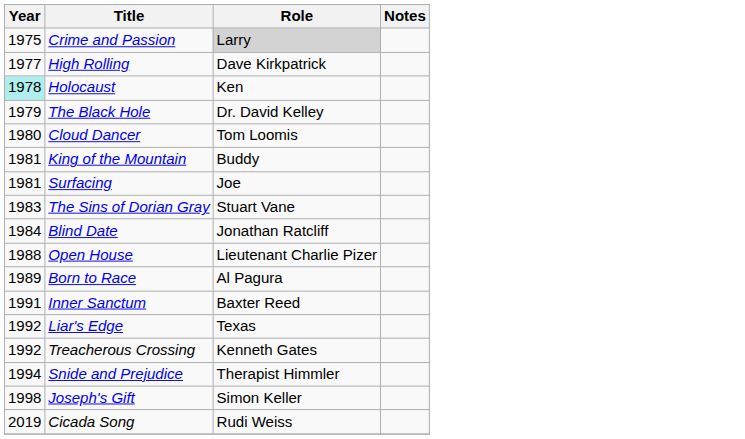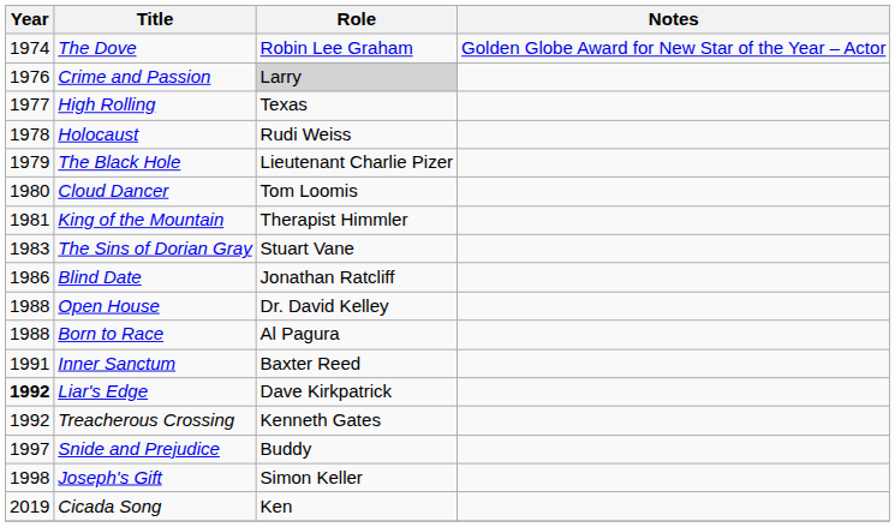 <table class="wikitable sortable">
 <tr>
 <th>Year</th>
 <th>Title</th>
 <th>Role</th>
 <th>Notes</th>
 </tr>
 <tr>
-<td>1975</td>
+<td>1974</td>
+<td><em><a href='#'>The Dove</a></em></td>
+<td><a href='#'>Robin Lee Graham</a></td>
+<td><a href='#'>Golden Globe Award for New Star of the Year – Actor</a></td>
+</tr>
+<tr>
+<td>1976</td>
 <td><em><a href='#'>Crime and Passion</a></em></td>
 <td style="background: lightgrey;">Larry</td>
 <td></td>
 </tr>
 <tr>
 <td>1977</td>
 <td><em><a href='#'>High Rolling</a></em></td>
-<td>Dave Kirkpatrick</td>
+<td>Texas</td>
 <td></td>
 </tr>
 <tr>
-<td style="background: paleturquoise;">1978</td>
+<td>1978</td>
 <td><em><a href='#'>Holocaust</a></em></td>
-<td>Ken</td>
+<td>Rudi Weiss</td>
 <td></td>
 </tr>
 <tr>
 <td>1979</td>
 <td><em><a href='#'>The Black Hole</a></em></td>
-<td>Dr. David Kelley</td>
+<td>Lieutenant Charlie Pizer</td>
 <td></td>
 </tr>
 <tr>
 <td>1980</td>
 <td><em><a href='#'>Cloud Dancer</a></em></td>
 <td>Tom Loomis</td>
 <td></td>
 </tr>
 <tr>
 <td>1981</td>
 <td><em><a href='#'>King of the Mountain</a></em></td>
-<td>Buddy</td>
-<td></td>
-</tr>
-<tr>
-<td>1981</td>
-<td><em><a href='#'>Surfacing</a></em></td>
-<td>Joe</td>
+<td>Therapist Himmler</td>
 <td></td>
 </tr>
 <tr>
 <td>1983</td>
 <td><em><a href='#'>The Sins of Dorian Gray</a></em></td>
 <td>Stuart Vane</td>
 <td></td>
 </tr>
 <tr>
-<td>1984</td>
+<td>1986</td>
 <td><em><a href='#'>Blind Date</a></em></td>
 <td>Jonathan Ratcliff</td>
 <td></td>
 </tr>
 <tr>
 <td>1988</td>
 <td><em><a href='#'>Open House</a></em></td>
-<td>Lieutenant Charlie Pizer</td>
+<td>Dr. David Kelley</td>
 <td></td>
 </tr>
 <tr>
-<td>1989</td>
+<td>1988</td>
 <td><em><a href='#'>Born to Race</a></em></td>
 <td>Al Pagura</td>
 <td></td>
 </tr>
 <tr>
 <td>1991</td>
 <td><em><a href='#'>Inner Sanctum</a></em></td>
 <td>Baxter Reed</td>
 <td></td>
 </tr>
 <tr>
-<td>1992</td>
+<td><strong>1992</strong></td>
 <td><em><a href='#'>Liar's Edge</a></em></td>
-<td>Texas</td>
+<td>Dave Kirkpatrick</td>
 <td></td>
 </tr>
 <tr>
 <td>1992</td>
 <td><em>Treacherous Crossing</em></td>
 <td>Kenneth Gates</td>
 <td></td>
 </tr>
 <tr>
-<td>1994</td>
+<td>1997</td>
 <td><em><a href='#'>Snide and Prejudice</a></em></td>
-<td>Therapist Himmler</td>
+<td>Buddy</td>
 <td></td>
 </tr>
 <tr>
 <td>1998</td>
 <td><em><a href='#'>Joseph's Gift</a></em></td>
 <td>Simon Keller</td>
 <td></td>
 </tr>
 <tr>
 <td>2019</td>
 <td><em>Cicada Song</em></td>
-<td>Rudi Weiss</td>
+<td>Ken</td>
 <td></td>
 </tr>
 <tr>
 </tr>
 </table>
